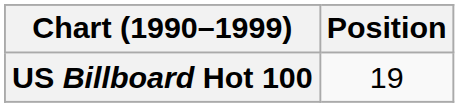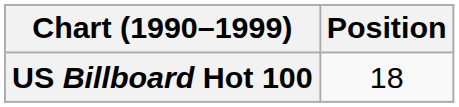 <table class="wikitable plainrowheaders" style="text-align:center">
 <tr>
 <th>Chart (1990–1999)</th>
 <th>Position</th>
 </tr>
 <tr>
 <th scope="row">US <em>Billboard</em> Hot 100</th>
-<td>19</td>
+<td>18</td>
 </tr>
 </table>
